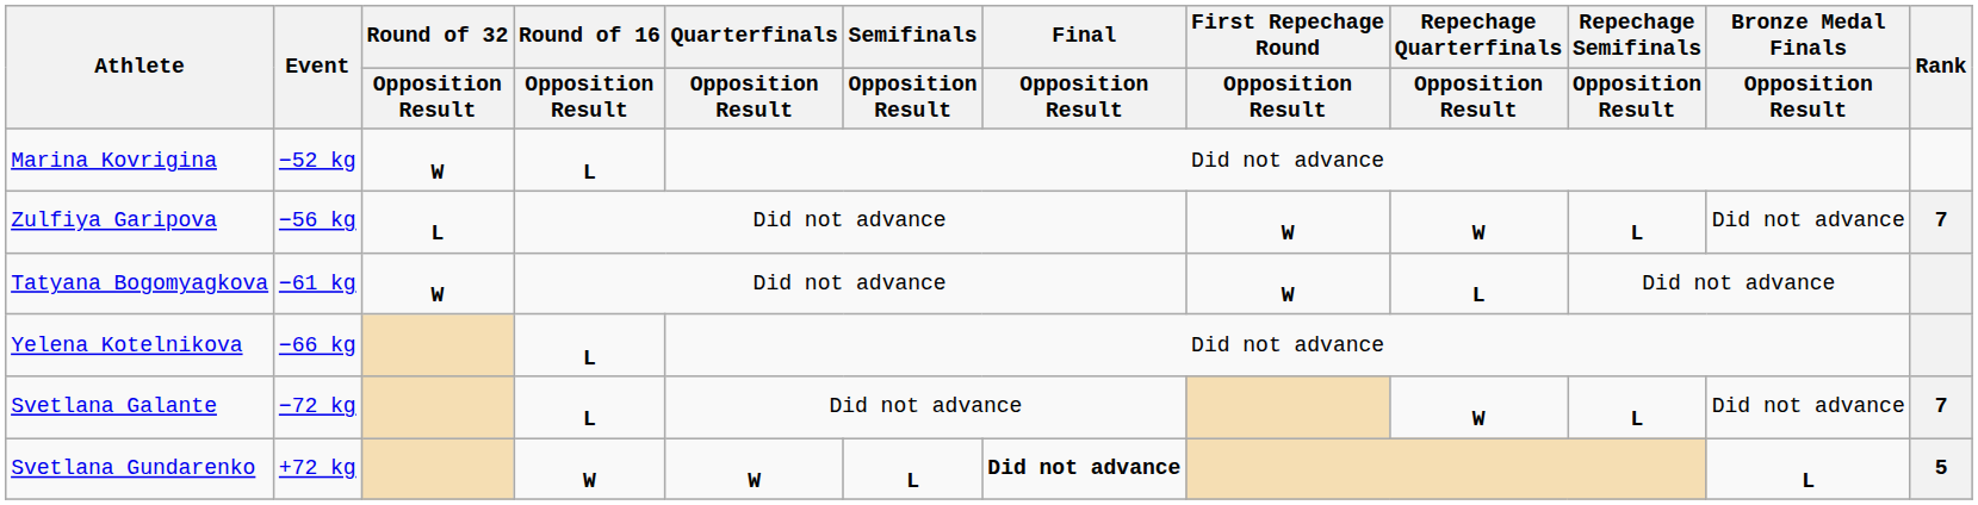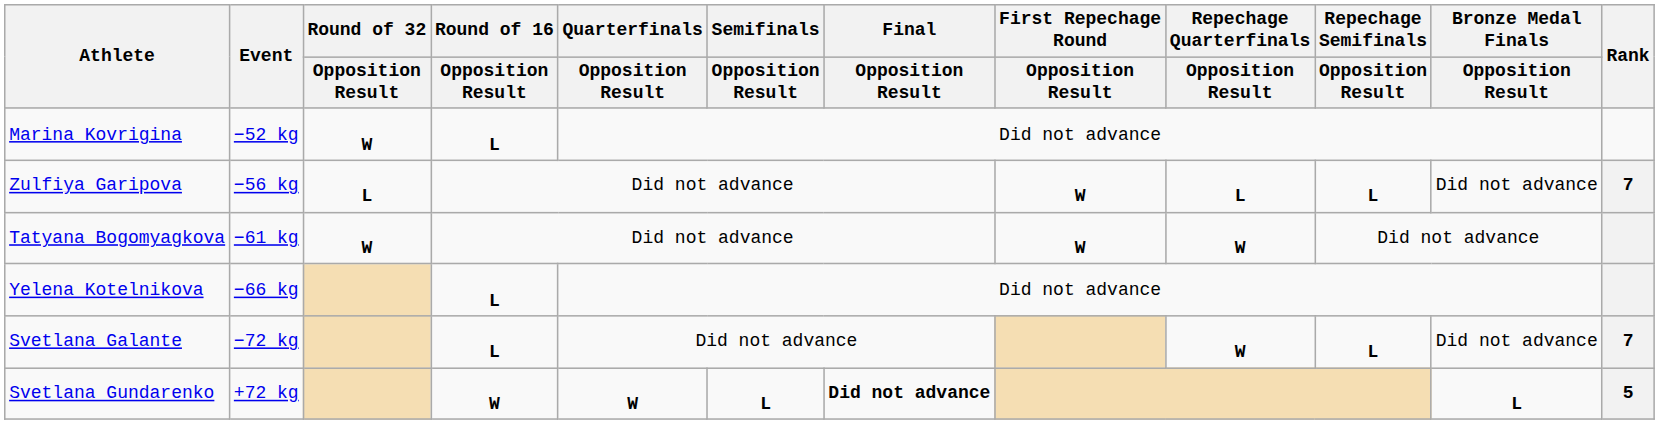 <table class="wikitable" style="font-size:90%">
 <tr>
 <th rowspan="2">Athlete</th>
 <th rowspan="2">Event</th>
 <th>Round of 32</th>
 <th>Round of 16</th>
 <th>Quarterfinals</th>
 <th>Semifinals</th>
 <th>Final</th>
 <th>First Repechage <br>Round</th>
 <th>Repechage <br>Quarterfinals</th>
 <th>Repechage<br>Semifinals</th>
 <th>Bronze Medal <br>Finals</th>
 <th rowspan="2">Rank</th>
 </tr>
 <tr>
 <th>Opposition<br>Result</th>
 <th>Opposition<br>Result</th>
 <th>Opposition<br>Result</th>
 <th>Opposition<br>Result</th>
 <th>Opposition<br>Result</th>
 <th>Opposition<br>Result</th>
 <th>Opposition<br>Result</th>
 <th>Opposition<br>Result</th>
 <th>Opposition<br>Result</th>
 </tr>
 <tr>
 <td><a href='#'>Marina Kovrigina</a></td>
 <td><a href='#'>−52 kg</a></td>
 <td align=center><br><strong>W</strong></td>
 <td align=center><br><strong>L</strong></td>
 <td colspan="7" align=center>Did not advance</td>
 <td></td>
 </tr>
 <tr>
 <td><a href='#'>Zulfiya Garipova</a></td>
 <td><a href='#'>−56 kg</a></td>
 <td align=center><br><strong>L</strong></td>
 <td colspan="4" align=center>Did not advance</td>
 <td align=center><br><strong>W</strong></td>
-<td align=center><br><strong>W</strong></td>
+<td align=center><br><strong>L</strong></td>
 <td align=center><br><strong>L</strong></td>
 <td colspan="1" align=center>Did not advance</td>
 <th align=center>7</th>
 </tr>
 <tr>
 <td><a href='#'>Tatyana Bogomyagkova</a></td>
 <td><a href='#'>−61 kg</a></td>
 <td align=center><br><strong>W</strong></td>
 <td colspan="4" align=center>Did not advance</td>
 <td align=center><br><strong>W</strong></td>
-<td align=center><br><strong>L</strong></td>
+<td align=center><br><strong>W</strong></td>
 <td colspan="2" align=center>Did not advance</td>
 <th></th>
 </tr>
 <tr>
 <td><a href='#'>Yelena Kotelnikova</a></td>
 <td><a href='#'>−66 kg</a></td>
 <td bgcolor="wheat"></td>
 <td align=center><br><strong>L</strong></td>
 <td colspan="7" align=center>Did not advance</td>
 <th></th>
 </tr>
 <tr>
 <td><a href='#'>Svetlana Galante</a></td>
 <td><a href='#'>−72 kg</a></td>
 <td bgcolor="wheat"></td>
 <td align=center><br><strong>L</strong></td>
 <td colspan="3" align=center>Did not advance</td>
 <td bgcolor="wheat"></td>
 <td align=center><br><strong>W</strong></td>
 <td align=center><br><strong>L</strong></td>
 <td colspan="1" align=center>Did not advance</td>
 <th align=center>7</th>
 </tr>
 <tr>
 <td><a href='#'>Svetlana Gundarenko</a></td>
 <td><a href='#'>+72 kg</a></td>
 <td bgcolor="wheat"></td>
 <td align=center><br><strong>W</strong></td>
 <td align=center><br><strong>W</strong></td>
 <td align=center><br><strong>L</strong></td>
 <td colspan="1" align=center><strong>Did not advance</strong></td>
 <td colspan="3" bgcolor="wheat"></td>
 <td align=center><br><strong>L</strong></td>
 <th align=center>5</th>
 </tr>
 </table>
